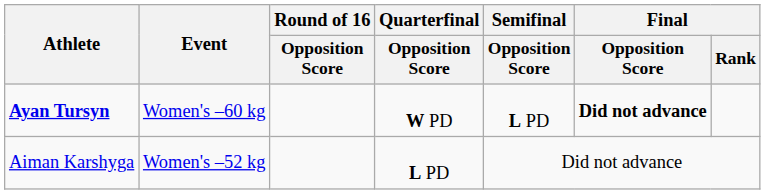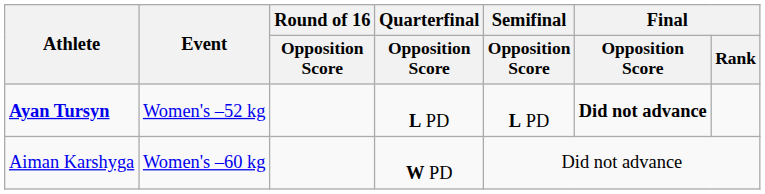 <table class=wikitable style=font-size:90%;text-align:center>
 <tr>
 <th rowspan=2>Athlete</th>
 <th rowspan=2>Event</th>
 <th>Round of 16</th>
 <th>Quarterfinal</th>
 <th>Semifinal</th>
 <th colspan=2>Final</th>
 </tr>
 <tr style=font-size:95%>
 <th>Opposition<br>Score</th>
 <th>Opposition<br>Score</th>
 <th>Opposition<br>Score</th>
 <th>Opposition<br>Score</th>
 <th>Rank</th>
 </tr>
 <tr>
 <td align=left><strong><a href='#'>Ayan Tursyn</a></strong></td>
-<td align=left><a href='#'>Women's –60 kg</a></td>
+<td align=left><a href='#'>Women's –52 kg</a></td>
 <td></td>
-<td><br><strong>W</strong> PD</td>
+<td><br><strong>L</strong> PD</td>
 <td><br><strong>L</strong> PD</td>
 <td><strong>Did not advance</strong></td>
 <td></td>
 </tr>
 <tr>
 <td align=left><a href='#'>Aiman Karshyga</a></td>
-<td align=left><a href='#'>Women's –52 kg</a></td>
+<td align=left><a href='#'>Women's –60 kg</a></td>
 <td></td>
-<td><br><strong>L</strong> PD</td>
+<td><br><strong>W</strong> PD</td>
 <td colspan=4>Did not advance</td>
 </tr>
 </table>
